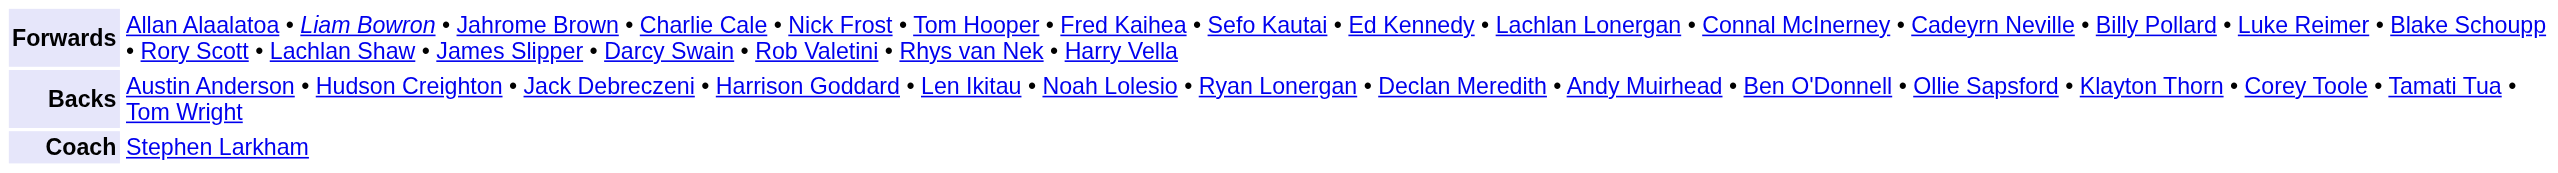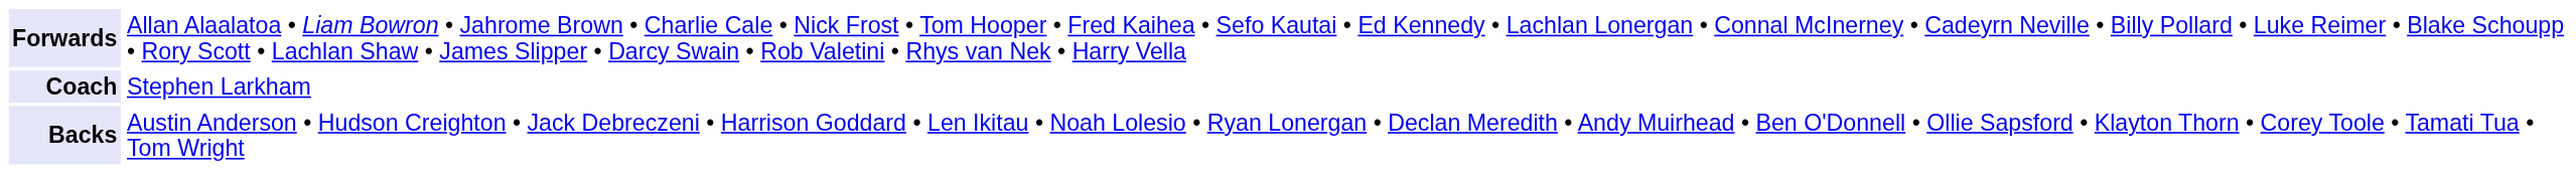 <table cellpadding="2" style="border:1px solid white;font-size:90%">
 <tr>
 <td style="text-align:right" bgcolor="lavender"><strong>Forwards</strong></td>
 <td style="text-align:left"><a href='#'>Allan Alaalatoa</a> • <em><a href='#'>Liam Bowron</a></em> • <a href='#'>Jahrome Brown</a> • <a href='#'>Charlie Cale</a> • <a href='#'>Nick Frost</a> • <a href='#'>Tom Hooper</a> • <a href='#'>Fred Kaihea</a> • <a href='#'>Sefo Kautai</a> • <a href='#'>Ed Kennedy</a> • <a href='#'>Lachlan Lonergan</a> • <a href='#'>Connal McInerney</a> • <a href='#'>Cadeyrn Neville</a> • <a href='#'>Billy Pollard</a> • <a href='#'>Luke Reimer</a> • <a href='#'>Blake Schoupp</a> • <a href='#'>Rory Scott</a> • <a href='#'>Lachlan Shaw</a> • <a href='#'>James Slipper</a> • <a href='#'>Darcy Swain</a> • <a href='#'>Rob Valetini</a> • <a href='#'>Rhys van Nek</a> • <a href='#'>Harry Vella</a></td>
 </tr>
 <tr>
+<td style="text-align:right" bgcolor="lavender"><strong>Coach</strong></td>
+<td style="text-align:left"><a href='#'>Stephen Larkham</a></td>
+</tr>
+<tr>
 <td style="text-align:right" bgcolor="lavender"><strong>Backs</strong></td>
 <td style="text-align:left"><a href='#'>Austin Anderson</a> • <a href='#'>Hudson Creighton</a> • <a href='#'>Jack Debreczeni</a> • <a href='#'>Harrison Goddard</a> • <a href='#'>Len Ikitau</a> • <a href='#'>Noah Lolesio</a> • <a href='#'>Ryan Lonergan</a> • <a href='#'>Declan Meredith</a> • <a href='#'>Andy Muirhead</a> • <a href='#'>Ben O'Donnell</a> • <a href='#'>Ollie Sapsford</a> • <a href='#'>Klayton Thorn</a> • <a href='#'>Corey Toole</a> • <a href='#'>Tamati Tua</a> • <a href='#'>Tom Wright</a></td>
 </tr>
-<tr>
-<td style="text-align:right" bgcolor="lavender"><strong>Coach</strong></td>
-<td style="text-align:left"><a href='#'>Stephen Larkham</a></td>
-</tr>
 </table>
